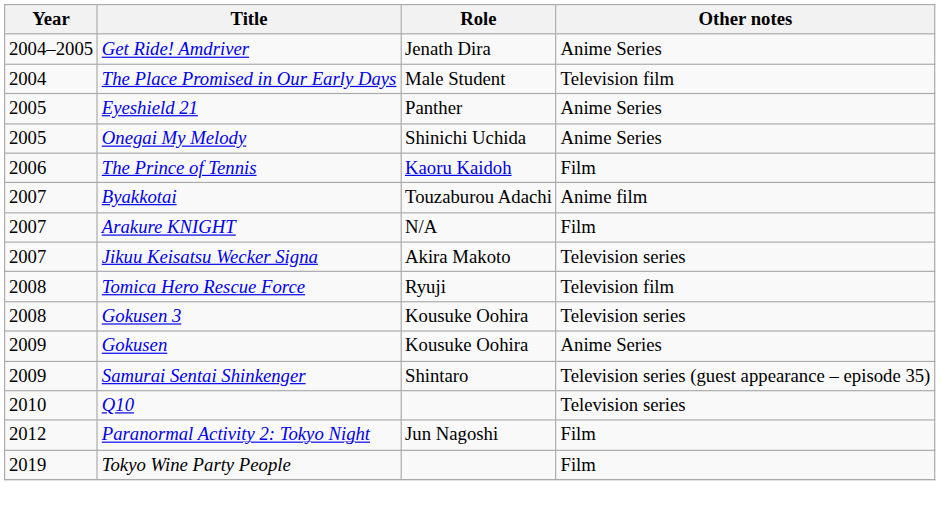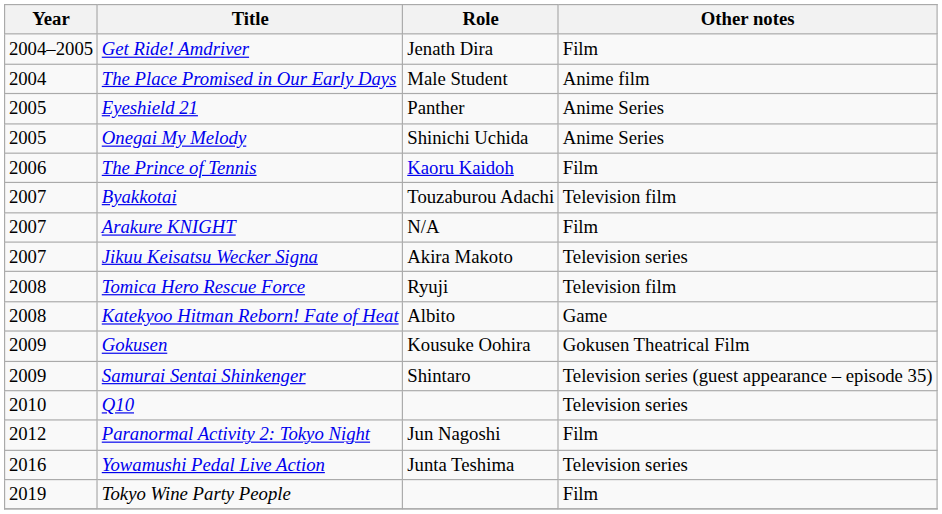 <table class="wikitable">
 <tr>
 <th>Year</th>
 <th>Title</th>
 <th>Role</th>
 <th>Other notes</th>
 </tr>
 <tr>
 <td>2004–2005</td>
 <td><em><a href='#'>Get Ride! Amdriver</a></em></td>
 <td>Jenath Dira</td>
-<td>Anime Series</td>
+<td>Film</td>
 </tr>
 <tr>
 <td>2004</td>
 <td><em><a href='#'>The Place Promised in Our Early Days</a></em></td>
 <td>Male Student</td>
-<td>Television film</td>
+<td>Anime film</td>
 </tr>
 <tr>
 <td>2005</td>
 <td><em><a href='#'>Eyeshield 21</a></em></td>
 <td>Panther</td>
 <td>Anime Series</td>
 </tr>
 <tr>
 <td>2005</td>
 <td><em><a href='#'>Onegai My Melody</a></em></td>
 <td>Shinichi Uchida</td>
 <td>Anime Series</td>
 </tr>
 <tr>
 <td>2006</td>
 <td><em><a href='#'>The Prince of Tennis</a></em></td>
 <td><a href='#'>Kaoru Kaidoh</a></td>
 <td>Film</td>
 </tr>
 <tr>
 <td>2007</td>
 <td><em><a href='#'>Byakkotai</a></em></td>
 <td>Touzaburou Adachi</td>
-<td>Anime film</td>
+<td>Television film</td>
 </tr>
 <tr>
 <td>2007</td>
 <td><em><a href='#'>Arakure KNIGHT</a></em></td>
 <td>N/A</td>
 <td>Film</td>
 </tr>
 <tr>
 <td>2007</td>
 <td><em><a href='#'>Jikuu Keisatsu Wecker Signa</a></em></td>
 <td>Akira Makoto</td>
 <td>Television series</td>
 </tr>
 <tr>
 <td>2008</td>
 <td><em><a href='#'>Tomica Hero Rescue Force</a></em></td>
 <td>Ryuji</td>
 <td>Television film</td>
 </tr>
 <tr>
 <td>2008</td>
-<td><em><a href='#'>Gokusen 3</a></em></td>
-<td>Kousuke Oohira</td>
-<td>Television series</td>
+<td><em><a href='#'>Katekyoo Hitman Reborn! Fate of Heat</a></em></td>
+<td>Albito</td>
+<td>Game</td>
 </tr>
 <tr>
 <td>2009</td>
 <td><em><a href='#'>Gokusen</a></em></td>
 <td>Kousuke Oohira</td>
-<td>Anime Series</td>
+<td>Gokusen Theatrical Film</td>
 </tr>
 <tr>
 <td>2009</td>
 <td><em><a href='#'>Samurai Sentai Shinkenger</a></em></td>
 <td>Shintaro</td>
 <td>Television series (guest appearance – episode 35)</td>
 </tr>
 <tr>
 <td>2010</td>
 <td><em><a href='#'>Q10</a></em></td>
 <td></td>
 <td>Television series</td>
 </tr>
 <tr>
 <td>2012</td>
 <td><em><a href='#'>Paranormal Activity 2: Tokyo Night</a></em></td>
 <td>Jun Nagoshi</td>
 <td>Film</td>
 </tr>
 <tr>
+<td>2016</td>
+<td><em><a href='#'>Yowamushi Pedal Live Action</a></em></td>
+<td>Junta Teshima</td>
+<td>Television series</td>
+</tr>
+<tr>
 <td>2019</td>
 <td><em>Tokyo Wine Party People</em></td>
 <td></td>
 <td>Film</td>
 </tr>
 <tr>
 </tr>
 </table>
